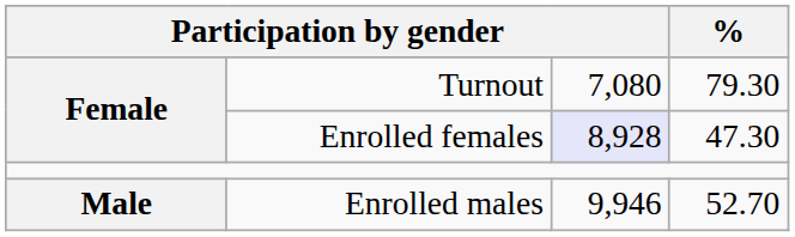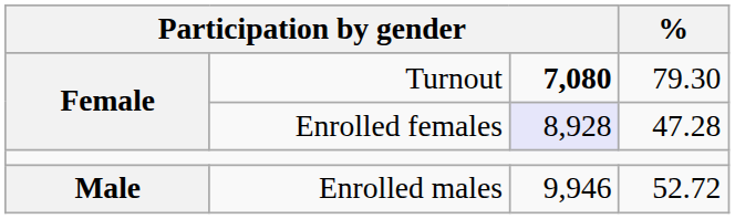 <table class=wikitable>
 <tr>
 <th colspan=3>Participation by gender</th>
 <th>%</th>
 </tr>
 <tr>
 <th rowspan=2 width=100>Female</th>
 <td align=right width=150>Turnout</td>
-<td align=right width=50>7,080</td>
+<td align=right width=50><strong>7,080</strong></td>
 <td align=right width=50>79.30</td>
 </tr>
 <tr>
 <td align=right>Enrolled females</td>
 <td align=right style="background: lavender;">8,928</td>
-<td align=right>47.30</td>
+<td align=right>47.28</td>
 </tr>
 <tr>
 <td colspan=4></td>
 </tr>
 <tr>
 <th>Male</th>
 <td align=right>Enrolled males</td>
 <td align=right>9,946</td>
-<td align=right>52.70</td>
+<td align=right>52.72</td>
 </tr>
 </table>
